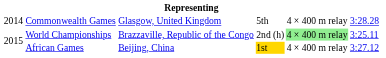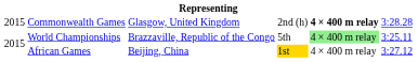 <table>
 <tr>
 <th colspan="6">Representing </th>
 </tr>
 <tr>
-<td>2014</td>
+<td>2015</td>
 <td><a href='#'>Commonwealth Games</a></td>
 <td><a href='#'>Glasgow, United Kingdom</a></td>
-<td>5th</td>
-<td>4 × 400 m relay</td>
+<td>2nd (h)</td>
+<td><strong>4 × 400 m relay</strong></td>
 <td><a href='#'>3:28.28</a></td>
 </tr>
 <tr>
 <td rowspan=2>2015</td>
 <td><a href='#'>World Championships</a></td>
 <td><a href='#'>Brazzaville, Republic of the Congo</a></td>
-<td>2nd (h)</td>
+<td>5th</td>
 <td style="background: lightgreen;">4 × 400 m relay</td>
 <td><a href='#'>3:25.11</a></td>
 </tr>
 <tr>
 <td><a href='#'>African Games</a></td>
 <td><a href='#'>Beijing, China</a></td>
 <td bgcolor=gold>1st</td>
 <td>4 × 400 m relay</td>
 <td><a href='#'>3:27.12</a></td>
 </tr>
 </table>
